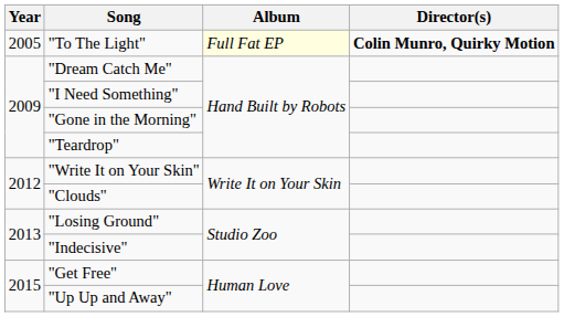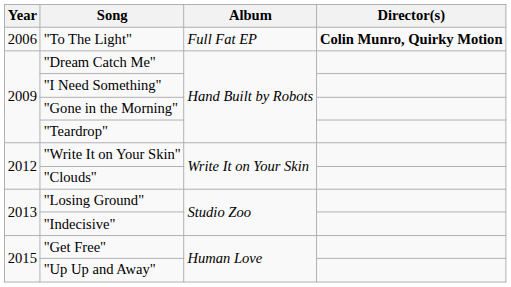 <table class="wikitable">
 <tr>
 <th>Year</th>
 <th>Song</th>
 <th>Album</th>
 <th>Director(s)</th>
 </tr>
 <tr>
-<td>2005</td>
+<td>2006</td>
 <td>"To The Light"</td>
-<td style="background: lightyellow;"><em>Full Fat EP</em></td>
+<td><em>Full Fat EP</em></td>
 <td><strong>Colin Munro, Quirky Motion</strong></td>
 </tr>
 <tr>
 <td rowspan=4>2009</td>
 <td>"Dream Catch Me"</td>
 <td rowspan=4><em>Hand Built by Robots</em></td>
 <td></td>
 </tr>
 <tr>
 <td>"I Need Something"</td>
 <td></td>
 </tr>
 <tr>
 <td>"Gone in the Morning"</td>
 <td></td>
 </tr>
 <tr>
 <td>"Teardrop"</td>
 <td></td>
 </tr>
 <tr>
 <td rowspan=2>2012</td>
 <td>"Write It on Your Skin"</td>
 <td rowspan=2><em>Write It on Your Skin</em></td>
 <td></td>
 </tr>
 <tr>
 <td>"Clouds"</td>
 <td></td>
 </tr>
 <tr>
 <td rowspan=2>2013</td>
 <td>"Losing Ground"</td>
 <td rowspan=2><em>Studio Zoo</em></td>
 <td></td>
 </tr>
 <tr>
 <td>"Indecisive"</td>
 <td></td>
 </tr>
 <tr>
 <td rowspan=2>2015</td>
 <td>"Get Free"</td>
 <td rowspan=2><em>Human Love</em></td>
 <td></td>
 </tr>
 <tr>
 <td>"Up Up and Away"</td>
 <td></td>
 </tr>
 </table>
